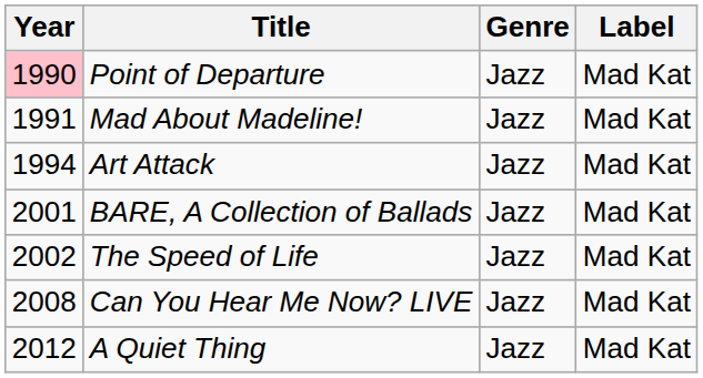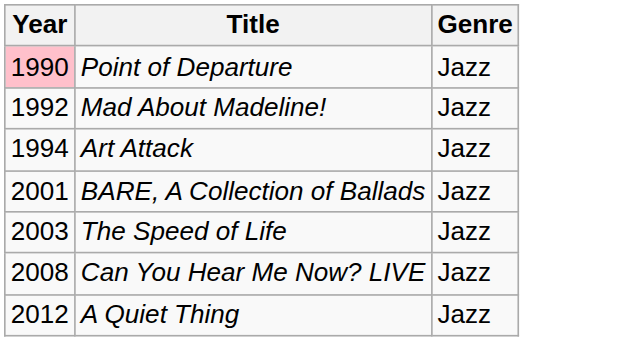 <table class="wikitable">
 <tr>
 <th>Year</th>
 <th>Title</th>
 <th>Genre</th>
-<th>Label</th>
 </tr>
 <tr>
 <td style="background: pink;">1990</td>
 <td><em>Point of Departure</em></td>
 <td>Jazz</td>
-<td>Mad Kat</td>
 </tr>
 <tr>
-<td>1991</td>
+<td>1992</td>
 <td><em>Mad About Madeline!</em></td>
 <td>Jazz</td>
-<td>Mad Kat</td>
 </tr>
 <tr>
 <td>1994</td>
 <td><em>Art Attack</em></td>
 <td>Jazz</td>
-<td>Mad Kat</td>
 </tr>
 <tr>
 <td>2001</td>
 <td><em>BARE, A Collection of Ballads</em></td>
 <td>Jazz</td>
-<td>Mad Kat</td>
 </tr>
 <tr>
-<td>2002</td>
+<td>2003</td>
 <td><em>The Speed of Life</em></td>
 <td>Jazz</td>
-<td>Mad Kat</td>
 </tr>
 <tr>
 <td>2008</td>
 <td><em>Can You Hear Me Now? LIVE</em></td>
 <td>Jazz</td>
-<td>Mad Kat</td>
 </tr>
 <tr>
 <td>2012</td>
 <td><em>A Quiet Thing</em></td>
 <td>Jazz</td>
-<td>Mad Kat</td>
 </tr>
 </table>
